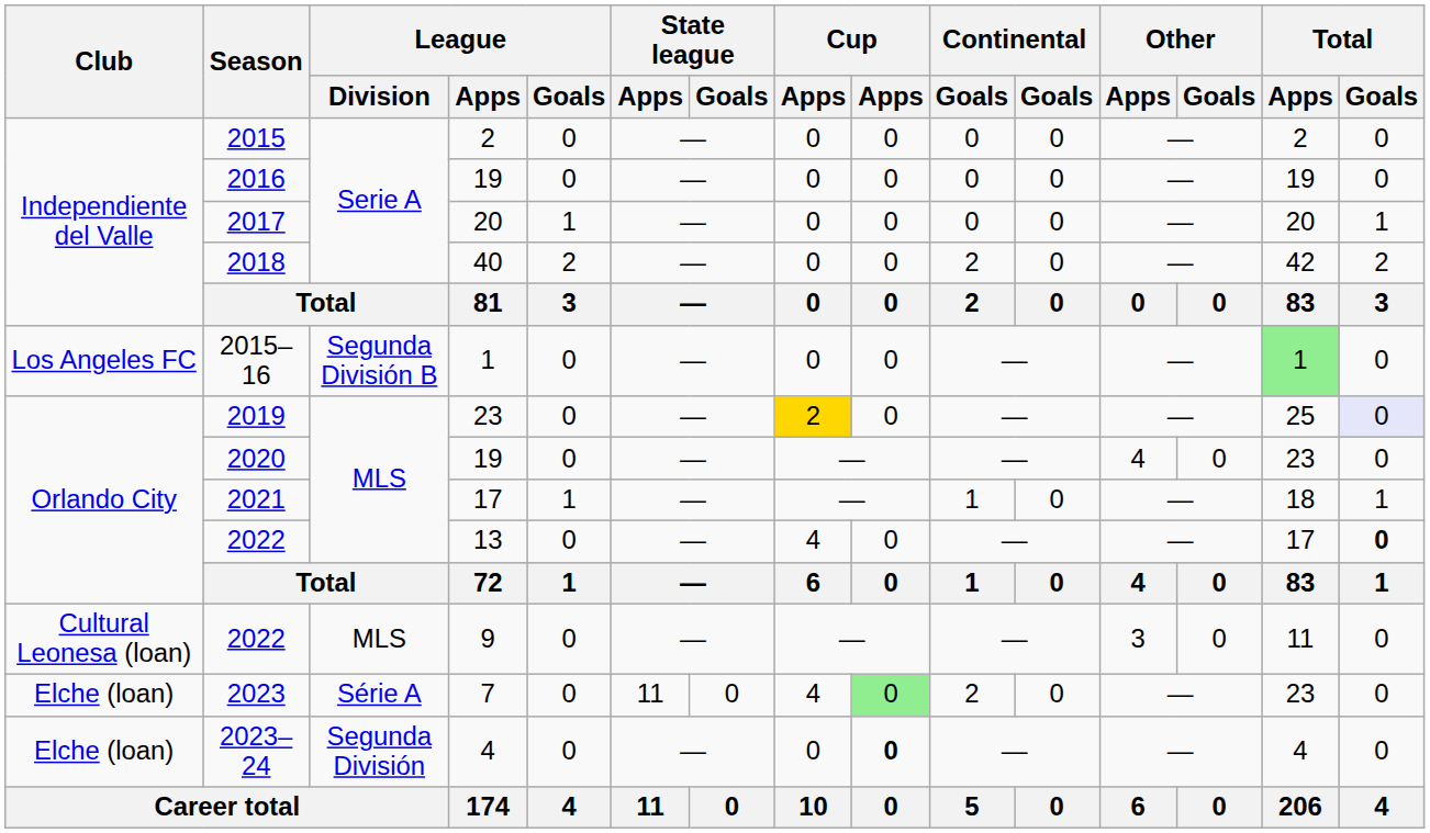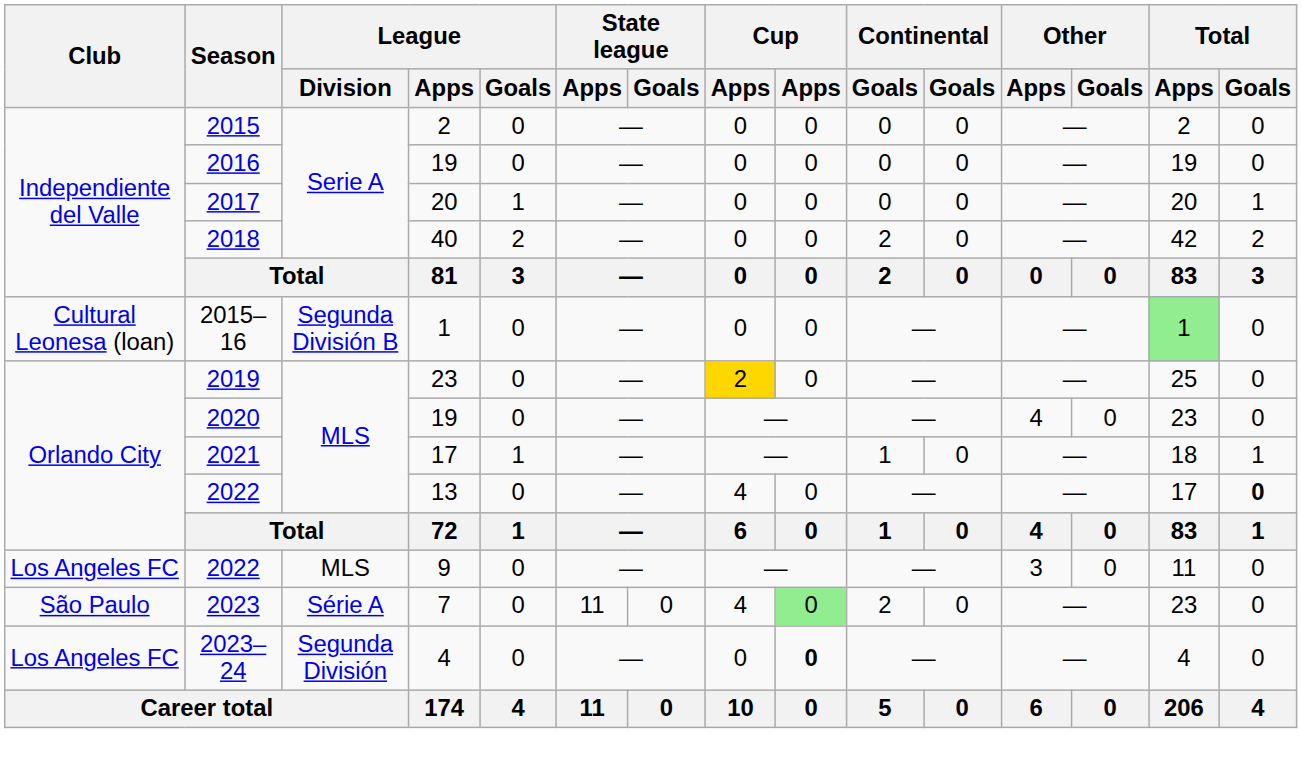 <table class="wikitable" style="text-align:center">
 <tr>
 <th rowspan="2">Club</th>
 <th rowspan="2">Season</th>
 <th colspan="3">League</th>
 <th colspan="2">State league</th>
 <th colspan="2">Cup</th>
 <th colspan="2">Continental</th>
 <th colspan="2">Other</th>
 <th colspan="2">Total</th>
 </tr>
 <tr>
 <th>Division</th>
 <th>Apps</th>
 <th>Goals</th>
 <th>Apps</th>
 <th>Goals</th>
 <th>Apps</th>
 <th>Apps</th>
 <th>Goals</th>
 <th>Goals</th>
 <th>Apps</th>
 <th>Goals</th>
 <th>Apps</th>
 <th>Goals</th>
 </tr>
 <tr>
 <td rowspan="5"><a href='#'>Independiente del Valle</a></td>
 <td><a href='#'>2015</a></td>
 <td rowspan="4"><a href='#'>Serie A</a></td>
 <td>2</td>
 <td>0</td>
 <td colspan="2">—</td>
 <td>0</td>
 <td>0</td>
 <td>0</td>
 <td>0</td>
 <td colspan="2">—</td>
 <td>2</td>
 <td>0</td>
 </tr>
 <tr>
 <td><a href='#'>2016</a></td>
 <td>19</td>
 <td>0</td>
 <td colspan="2">—</td>
 <td>0</td>
 <td>0</td>
 <td>0</td>
 <td>0</td>
 <td colspan="2">—</td>
 <td>19</td>
 <td>0</td>
 </tr>
 <tr>
 <td><a href='#'>2017</a></td>
 <td>20</td>
 <td>1</td>
 <td colspan="2">—</td>
 <td>0</td>
 <td>0</td>
 <td>0</td>
 <td>0</td>
 <td colspan="2">—</td>
 <td>20</td>
 <td>1</td>
 </tr>
 <tr>
 <td><a href='#'>2018</a></td>
 <td>40</td>
 <td>2</td>
 <td colspan="2">—</td>
 <td>0</td>
 <td>0</td>
 <td>2</td>
 <td>0</td>
 <td colspan="2">—</td>
 <td>42</td>
 <td>2</td>
 </tr>
 <tr>
 <th colspan="2">Total</th>
 <th>81</th>
 <th>3</th>
 <th colspan="2">—</th>
 <th>0</th>
 <th>0</th>
 <th>2</th>
 <th>0</th>
 <th>0</th>
 <th>0</th>
 <th>83</th>
 <th>3</th>
 </tr>
 <tr>
-<td><a href='#'>Los Angeles FC</a></td>
+<td><a href='#'>Cultural Leonesa</a> (loan)</td>
 <td>2015–16</td>
 <td><a href='#'>Segunda División B</a></td>
 <td>1</td>
 <td>0</td>
 <td colspan="2">—</td>
 <td>0</td>
 <td>0</td>
 <td colspan="2">—</td>
 <td colspan="2">—</td>
 <td style="background: lightgreen;">1</td>
 <td>0</td>
 </tr>
 <tr>
 <td rowspan="5"><a href='#'>Orlando City</a></td>
 <td><a href='#'>2019</a></td>
 <td rowspan="4"><a href='#'>MLS</a></td>
 <td>23</td>
 <td>0</td>
 <td colspan="2">—</td>
 <td style="background: gold;">2</td>
 <td>0</td>
 <td colspan="2">—</td>
 <td colspan="2">—</td>
 <td>25</td>
-<td style="background: lavender;">0</td>
+<td>0</td>
 </tr>
 <tr>
 <td><a href='#'>2020</a></td>
 <td>19</td>
 <td>0</td>
 <td colspan="2">—</td>
 <td colspan="2">—</td>
 <td colspan="2">—</td>
 <td>4</td>
 <td>0</td>
 <td>23</td>
 <td>0</td>
 </tr>
 <tr>
 <td><a href='#'>2021</a></td>
 <td>17</td>
 <td>1</td>
 <td colspan="2">—</td>
 <td colspan="2">—</td>
 <td>1</td>
 <td>0</td>
 <td colspan="2">—</td>
 <td>18</td>
 <td>1</td>
 </tr>
 <tr>
 <td><a href='#'>2022</a></td>
 <td>13</td>
 <td>0</td>
 <td colspan="2">—</td>
 <td>4</td>
 <td>0</td>
 <td colspan="2">—</td>
 <td colspan="2">—</td>
 <td>17</td>
 <td><strong>0</strong></td>
 </tr>
 <tr>
 <th colspan="2">Total</th>
 <th>72</th>
 <th>1</th>
 <th colspan="2">—</th>
 <th>6</th>
 <th>0</th>
 <th>1</th>
 <th>0</th>
 <th>4</th>
 <th>0</th>
 <th>83</th>
 <th>1</th>
 </tr>
 <tr>
-<td><a href='#'>Cultural Leonesa</a> (loan)</td>
+<td><a href='#'>Los Angeles FC</a></td>
 <td><a href='#'>2022</a></td>
 <td>MLS</td>
 <td>9</td>
 <td>0</td>
 <td colspan="2">—</td>
 <td colspan="2">—</td>
 <td colspan="2">—</td>
 <td>3</td>
 <td>0</td>
 <td>11</td>
 <td>0</td>
 </tr>
 <tr>
-<td><a href='#'>Elche</a> (loan)</td>
+<td><a href='#'>São Paulo</a></td>
 <td><a href='#'>2023</a></td>
 <td><a href='#'>Série A</a></td>
 <td>7</td>
 <td>0</td>
 <td>11</td>
 <td>0</td>
 <td>4</td>
 <td style="background: lightgreen;">0</td>
 <td>2</td>
 <td>0</td>
 <td colspan="2">—</td>
 <td>23</td>
 <td>0</td>
 </tr>
 <tr>
-<td><a href='#'>Elche</a> (loan)</td>
+<td><a href='#'>Los Angeles FC</a></td>
 <td><a href='#'>2023–24</a></td>
 <td><a href='#'>Segunda División</a></td>
 <td>4</td>
 <td>0</td>
 <td colspan="2">—</td>
 <td>0</td>
 <td><strong>0</strong></td>
 <td colspan="2">—</td>
 <td colspan="2">—</td>
 <td>4</td>
 <td>0</td>
 </tr>
 <tr>
 <th colspan="3">Career total</th>
 <th>174</th>
 <th>4</th>
 <th>11</th>
 <th>0</th>
 <th>10</th>
 <th>0</th>
 <th>5</th>
 <th>0</th>
 <th>6</th>
 <th>0</th>
 <th>206</th>
 <th>4</th>
 </tr>
 </table>
